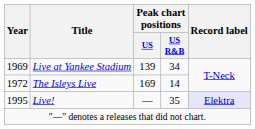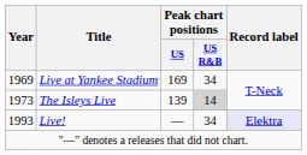 <table class="wikitable" style="text-align:center;">
 <tr>
 <th rowspan="2">Year</th>
 <th rowspan="2">Title</th>
 <th colspan="2">Peak chart positions</th>
 <th rowspan="2">Record label</th>
 </tr>
 <tr style="font-size:smaller;">
 <th width="35"><a href='#'>US</a><br></th>
 <th width="35"><a href='#'>US<br>R&B</a><br></th>
 </tr>
 <tr>
 <td>1969</td>
 <td align="left"><em><a href='#'>Live at Yankee Stadium</a></em></td>
-<td>139</td>
+<td>169</td>
 <td>34</td>
 <td rowspan="2"><a href='#'>T-Neck</a></td>
 </tr>
 <tr>
-<td>1972</td>
+<td>1973</td>
 <td align="left"><em><a href='#'>The Isleys Live</a></em></td>
-<td>169</td>
-<td>14</td>
+<td>139</td>
+<td style="background: lightgrey;">14</td>
 </tr>
 <tr>
-<td>1995</td>
+<td>1993</td>
 <td align="left"><em><a href='#'>Live!</a></em></td>
 <td>—</td>
-<td>35</td>
+<td>34</td>
 <td style="background: lavender;"><a href='#'>Elektra</a></td>
 </tr>
 <tr>
 <td colspan="15" style="font-size:90%">"—" denotes a releases that did not chart.</td>
 </tr>
 </table>
